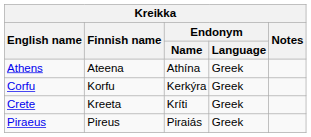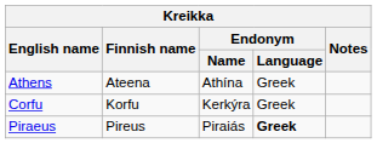 <table class="wikitable sortable">
 <tr>
 <th colspan="5"> Kreikka</th>
 </tr>
 <tr>
 <th rowspan="2">English name</th>
 <th rowspan="2">Finnish name</th>
 <th colspan="2">Endonym</th>
 <th rowspan="2">Notes</th>
 </tr>
 <tr>
 <th>Name</th>
 <th>Language</th>
 </tr>
 <tr>
 <td><a href='#'>Athens</a></td>
 <td>Ateena</td>
 <td>Athína</td>
 <td>Greek</td>
 <td></td>
 </tr>
 <tr>
 <td><a href='#'>Corfu</a></td>
 <td>Korfu</td>
 <td>Kerkýra</td>
 <td>Greek</td>
 <td></td>
 </tr>
 <tr>
-<td><a href='#'>Crete</a></td>
-<td>Kreeta</td>
-<td>Kríti</td>
-<td>Greek</td>
-<td></td>
-</tr>
-<tr>
 <td><a href='#'>Piraeus</a></td>
 <td>Pireus</td>
 <td>Piraiás</td>
-<td>Greek</td>
+<td><strong>Greek</strong></td>
 <td></td>
 </tr>
 </table>
